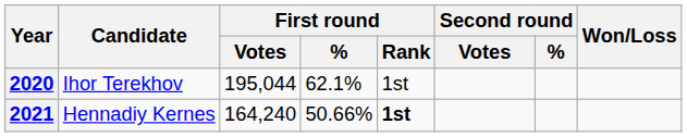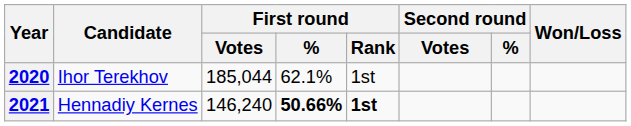 <table class="wikitable">
 <tr>
 <th rowspan=2>Year</th>
 <th rowspan=2>Candidate</th>
 <th colspan=3>First round</th>
 <th colspan=2>Second round</th>
 <th rowspan=2>Won/Loss</th>
 </tr>
 <tr>
 <th>Votes</th>
 <th>%</th>
 <th>Rank</th>
 <th>Votes</th>
 <th>%</th>
 </tr>
 <tr>
 <th><a href='#'>2020</a></th>
 <td><a href='#'>Ihor Terekhov</a></td>
-<td>195,044</td>
+<td>185,044</td>
 <td>62.1%</td>
 <td>1st</td>
 <td></td>
 <td></td>
 <td></td>
 </tr>
 <tr>
 <th><a href='#'>2021</a></th>
 <td><a href='#'>Hennadiy Kernes</a></td>
-<td>164,240</td>
-<td>50.66%</td>
+<td>146,240</td>
+<td><strong>50.66%</strong></td>
 <td><strong>1st</strong></td>
 <td></td>
 <td></td>
 <td></td>
 </tr>
 </table>
